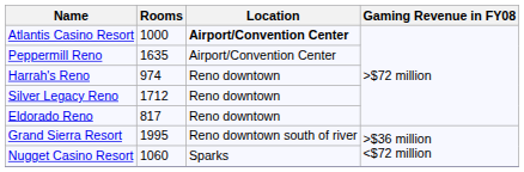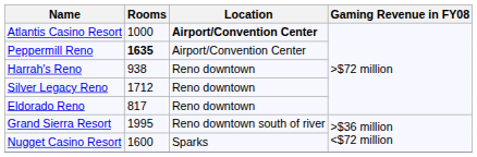 <table class="wikitable" align="center" style="border: 1px solid #88a; background: #f7f8ff; padding: 5px; font-size: 95%; text-align: left;">
 <tr>
 <th>Name</th>
 <th>Rooms</th>
 <th>Location</th>
 <th>Gaming Revenue in FY08</th>
 </tr>
 <tr>
 <td><a href='#'>Atlantis Casino Resort</a></td>
 <td>1000</td>
 <td><strong>Airport/Convention Center</strong></td>
 <td rowspan="5">>$72 million</td>
 </tr>
 <tr>
 <td><a href='#'>Peppermill Reno</a></td>
-<td>1635</td>
+<td><strong>1635</strong></td>
 <td>Airport/Convention Center</td>
 </tr>
 <tr>
 <td><a href='#'>Harrah's Reno</a></td>
-<td>974</td>
+<td>938</td>
 <td>Reno downtown</td>
 </tr>
 <tr>
 <td><a href='#'>Silver Legacy Reno</a></td>
 <td>1712</td>
 <td>Reno downtown</td>
 </tr>
 <tr>
 <td><a href='#'>Eldorado Reno</a></td>
 <td>817</td>
 <td>Reno downtown</td>
 </tr>
 <tr>
 <td><a href='#'>Grand Sierra Resort</a></td>
 <td>1995</td>
 <td>Reno downtown south of river</td>
 <td rowspan="2">>$36 million<br><$72 million</td>
 </tr>
 <tr>
 <td><a href='#'>Nugget Casino Resort</a></td>
-<td>1060</td>
+<td>1600</td>
 <td>Sparks</td>
 </tr>
 <tr>
 </tr>
 </table>
